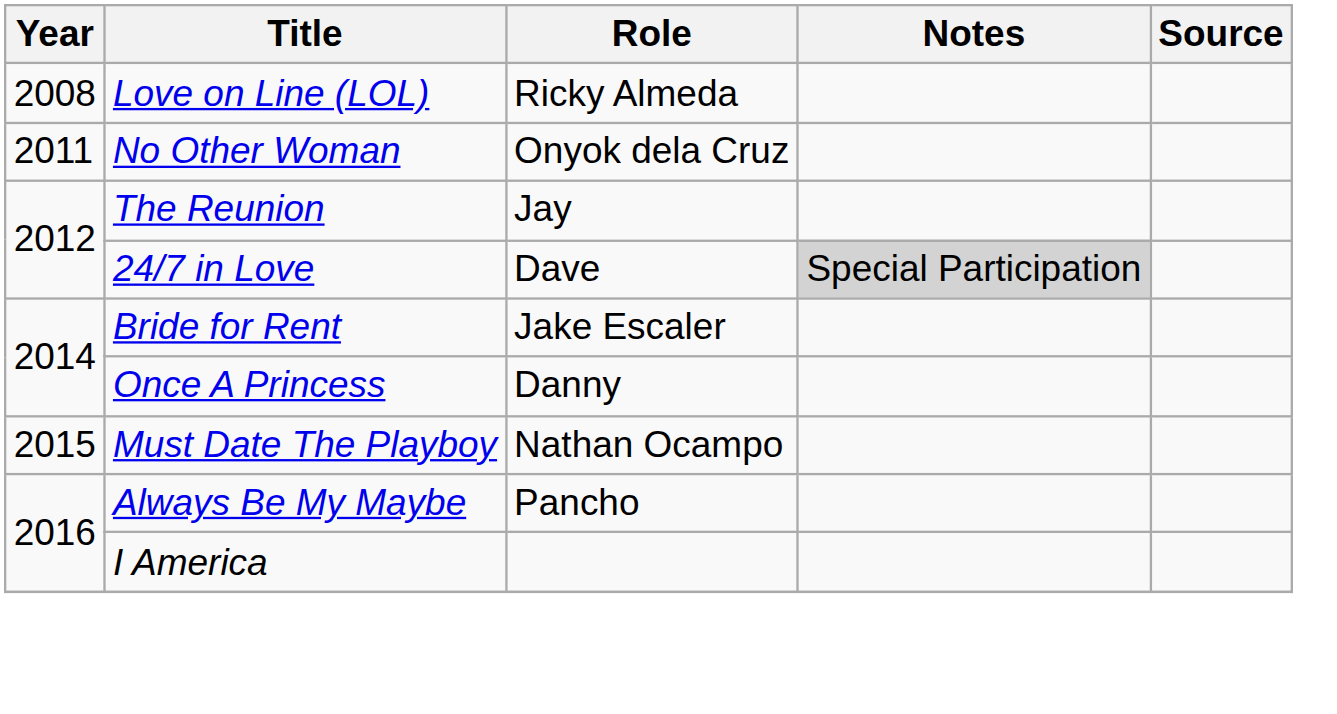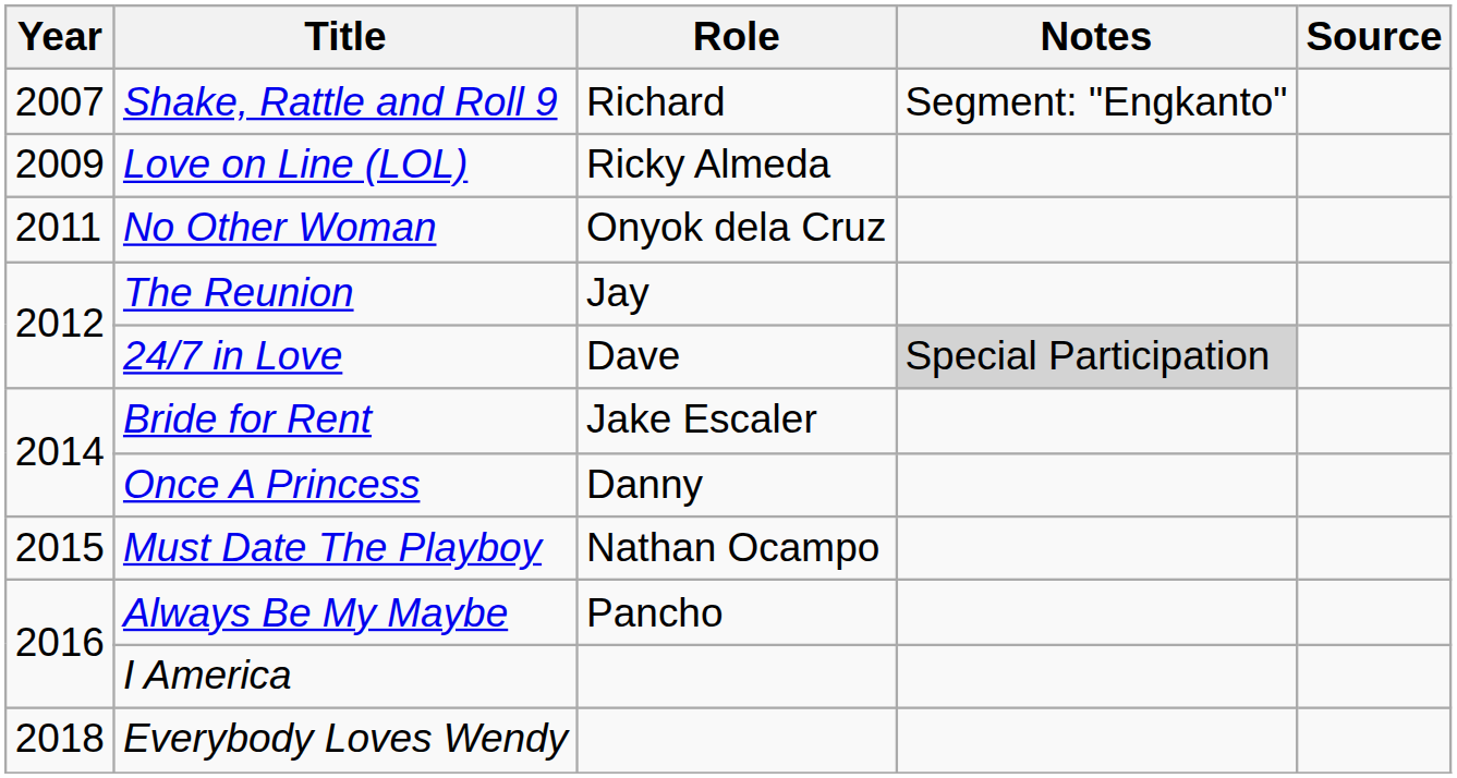 <table class="wikitable sortable">
 <tr>
 <th>Year</th>
 <th>Title</th>
 <th>Role</th>
 <th class="unsortable">Notes</th>
 <th class="unsortable">Source</th>
 </tr>
 <tr>
-<td>2008</td>
+<td>2007</td>
+<td><em><a href='#'>Shake, Rattle and Roll 9</a></em></td>
+<td>Richard</td>
+<td>Segment: "Engkanto"</td>
+<td></td>
+</tr>
+<tr>
+<td>2009</td>
 <td><em><a href='#'>Love on Line (LOL)</a></em></td>
 <td>Ricky Almeda</td>
 <td></td>
 <td></td>
 </tr>
 <tr>
 <td>2011</td>
 <td><em><a href='#'>No Other Woman</a></em></td>
 <td>Onyok dela Cruz</td>
 <td></td>
 <td></td>
 </tr>
 <tr>
 <td rowspan="2">2012</td>
 <td><em><a href='#'>The Reunion</a></em></td>
 <td>Jay</td>
 <td></td>
 <td></td>
 </tr>
 <tr>
 <td><em><a href='#'>24/7 in Love</a></em></td>
 <td>Dave</td>
 <td style="background: lightgrey;">Special Participation</td>
 <td></td>
 </tr>
 <tr>
 <td rowspan="2">2014</td>
 <td><em><a href='#'>Bride for Rent</a></em></td>
 <td>Jake Escaler</td>
 <td></td>
 <td></td>
 </tr>
 <tr>
 <td><em><a href='#'>Once A Princess</a></em></td>
 <td>Danny</td>
 <td></td>
 <td></td>
 </tr>
 <tr>
 <td>2015</td>
 <td><em><a href='#'>Must Date The Playboy</a></em></td>
 <td>Nathan Ocampo</td>
 <td></td>
 <td></td>
 </tr>
 <tr>
 <td rowspan="2">2016</td>
 <td><em><a href='#'>Always Be My Maybe</a></em></td>
 <td>Pancho</td>
 <td></td>
 <td></td>
 </tr>
 <tr>
 <td><em>I America</em></td>
 <td></td>
 <td></td>
 <td></td>
 </tr>
 <tr>
+<td>2018</td>
+<td><em>Everybody Loves Wendy</em></td>
+<td></td>
+<td></td>
+<td></td>
+</tr>
+<tr>
 </tr>
 </table>
